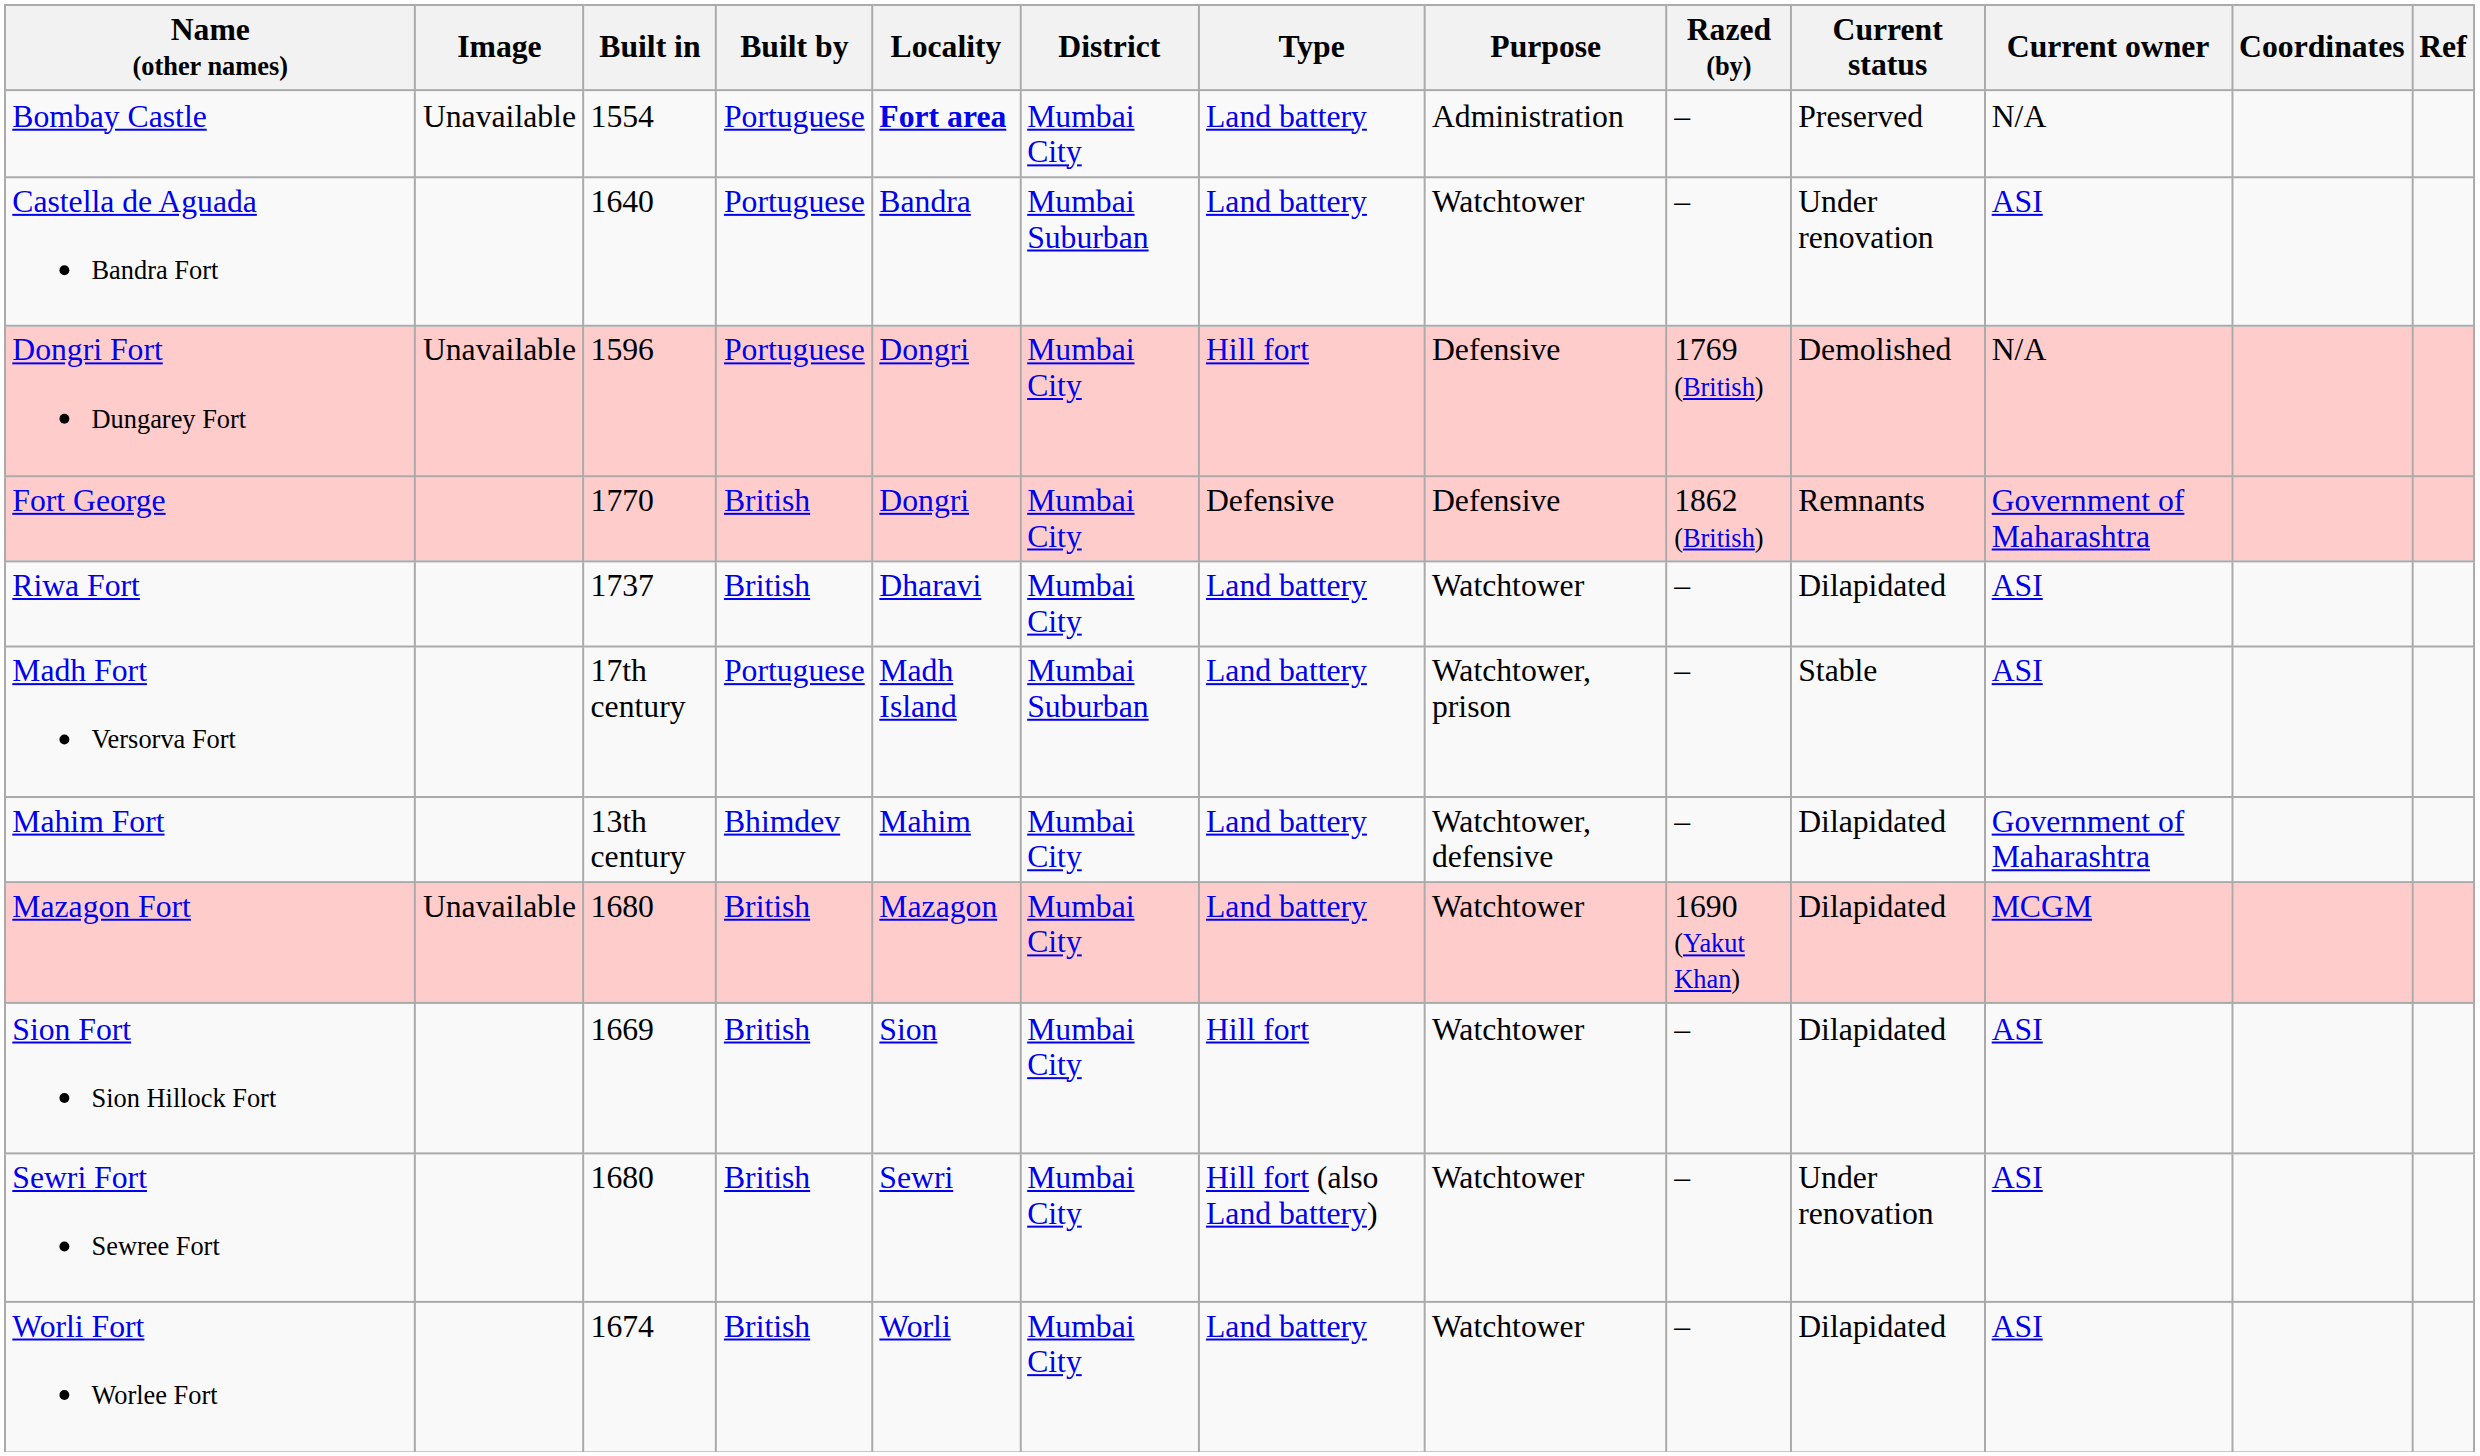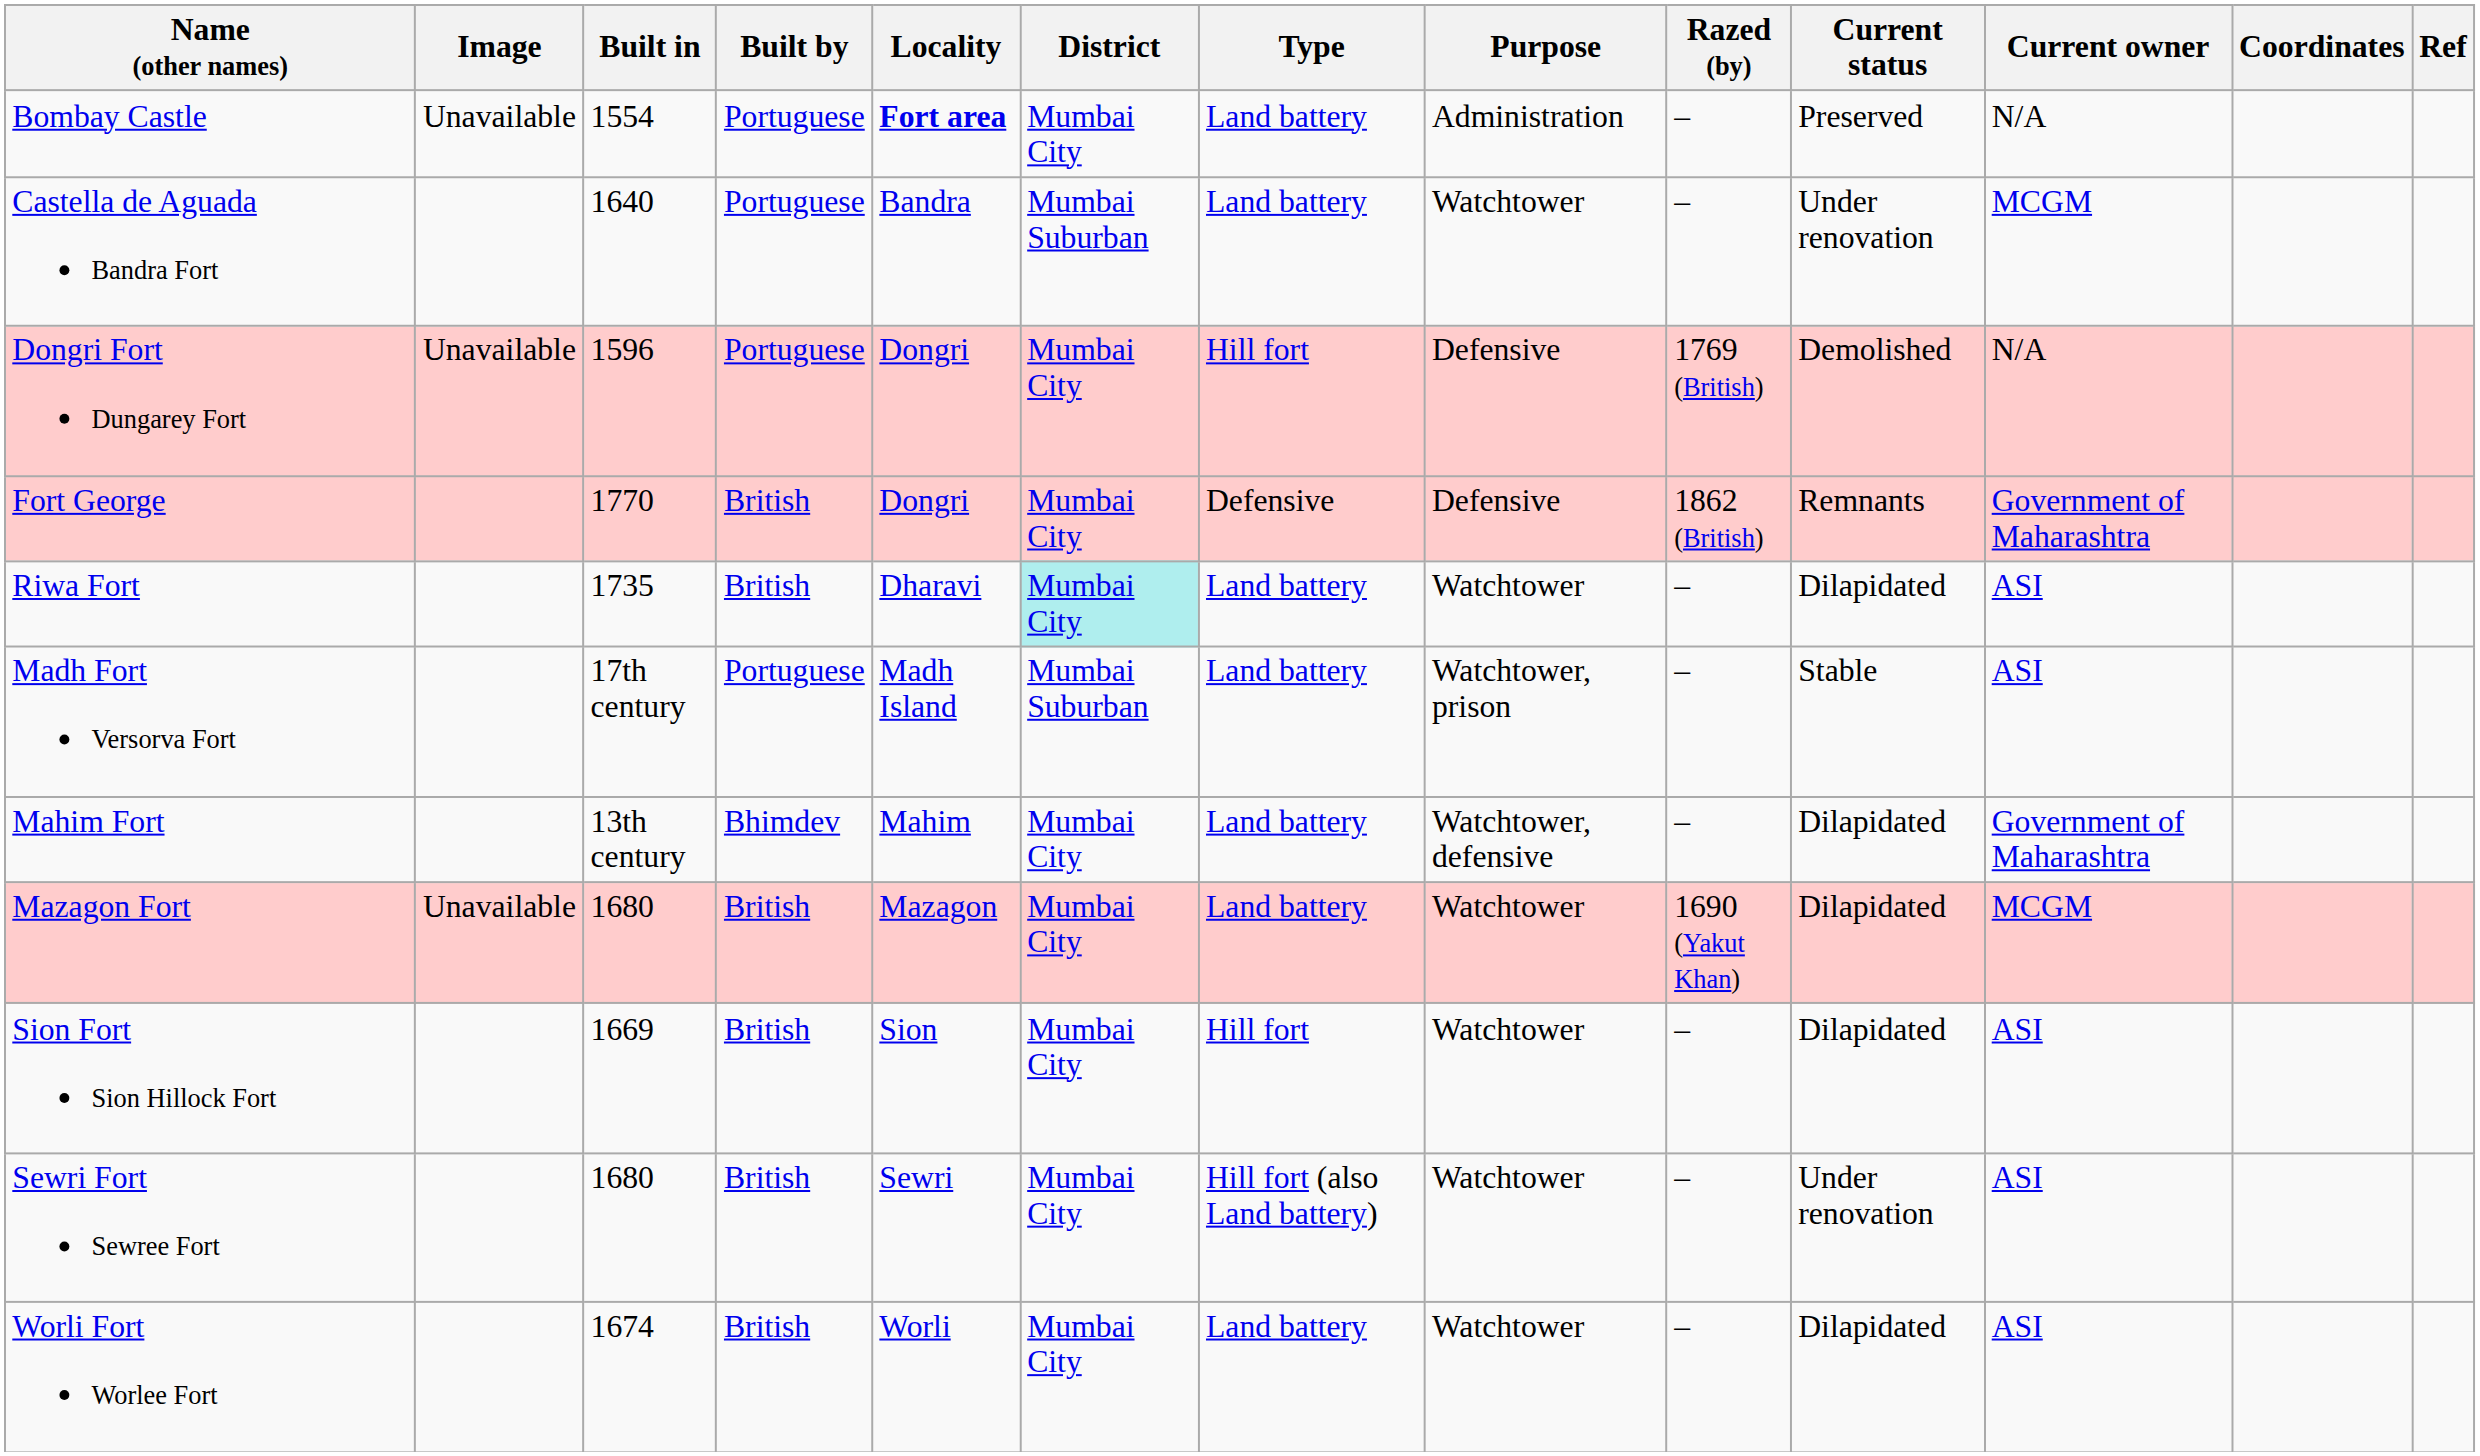 <table class="wikitable sortable" style="vertical-align:top">
 <tr>
 <th width="200">Name <br><small>(other names)</small></th>
 <th class="unsortable">Image</th>
 <th>Built in</th>
 <th>Built by</th>
 <th>Locality</th>
 <th>District</th>
 <th>Type</th>
 <th class="unsortable">Purpose</th>
 <th>Razed <br><small>(by)</small></th>
 <th>Current status</th>
 <th>Current owner</th>
 <th class="unsortable">Coordinates</th>
 <th class="unsortable">Ref</th>
 </tr>
 <tr style="vertical-align:top" class="vcard">
 <td class="fn org"><a href='#'>Bombay Castle</a><br></td>
 <td>Unavailable</td>
 <td>1554</td>
 <td><a href='#'>Portuguese</a></td>
 <td><strong><a href='#'>Fort area</a></strong></td>
 <td><a href='#'>Mumbai City</a></td>
 <td><a href='#'>Land battery</a></td>
 <td>Administration</td>
 <td>–</td>
 <td>Preserved</td>
 <td>N/A</td>
 <td></td>
 <td></td>
 </tr>
 <tr style="vertical-align:top" class="vcard">
 <td class="fn org"><a href='#'>Castella de Aguada</a><br><ul><li><small>Bandra Fort</small></li></ul></td>
 <td></td>
 <td>1640</td>
 <td><a href='#'>Portuguese</a></td>
 <td><a href='#'>Bandra</a></td>
 <td><a href='#'>Mumbai Suburban</a></td>
 <td><a href='#'>Land battery</a></td>
 <td>Watchtower</td>
 <td>–</td>
 <td>Under renovation</td>
-<td><a href='#'>ASI</a></td>
+<td><a href='#'>MCGM</a></td>
 <td></td>
 <td></td>
 </tr>
 <tr style="vertical-align:top;background-color:#fcc;" class="vcard">
 <td class="fn org"><a href='#'>Dongri Fort</a><br><ul><li><small>Dungarey Fort</small></li></ul></td>
 <td>Unavailable</td>
 <td>1596</td>
 <td><a href='#'>Portuguese</a></td>
 <td><a href='#'>Dongri</a></td>
 <td><a href='#'>Mumbai City</a></td>
 <td><a href='#'>Hill fort</a></td>
 <td>Defensive</td>
 <td>1769 <br><small>(<a href='#'>British</a>)</small></td>
 <td>Demolished</td>
 <td>N/A</td>
 <td></td>
 <td></td>
 </tr>
 <tr style="vertical-align:top;background-color:#fcc;" class="vcard">
 <td class="fn org"><a href='#'>Fort George</a></td>
 <td></td>
 <td>1770</td>
 <td><a href='#'>British</a></td>
 <td><a href='#'>Dongri</a></td>
 <td><a href='#'>Mumbai City</a></td>
 <td>Defensive</td>
 <td>Defensive</td>
 <td>1862 <br><small>(<a href='#'>British</a>)</small></td>
 <td>Remnants</td>
 <td><a href='#'>Government of Maharashtra</a></td>
 <td></td>
 <td></td>
 </tr>
 <tr style="vertical-align:top" class="vcard">
 <td class="fn org"><a href='#'>Riwa Fort</a><br></td>
 <td></td>
-<td>1737</td>
+<td>1735</td>
 <td><a href='#'>British</a></td>
 <td><a href='#'>Dharavi</a></td>
-<td><a href='#'>Mumbai City</a></td>
+<td style="background: paleturquoise;"><a href='#'>Mumbai City</a></td>
 <td><a href='#'>Land battery</a></td>
 <td>Watchtower</td>
 <td>–</td>
 <td>Dilapidated</td>
 <td><a href='#'>ASI</a></td>
 <td></td>
 <td></td>
 </tr>
 <tr style="vertical-align:top" class="vcard">
 <td class="fn org"><a href='#'>Madh Fort</a><br><ul><li><small>Versorva Fort </small></li></ul></td>
 <td></td>
 <td>17th century</td>
 <td><a href='#'>Portuguese</a></td>
 <td><a href='#'>Madh Island</a></td>
 <td><a href='#'>Mumbai Suburban</a></td>
 <td><a href='#'>Land battery</a></td>
 <td>Watchtower, prison</td>
 <td>–</td>
 <td>Stable</td>
 <td><a href='#'>ASI</a></td>
 <td></td>
 <td></td>
 </tr>
 <tr style="vertical-align:top" class="vcard">
 <td class="fn org"><a href='#'>Mahim Fort</a></td>
 <td></td>
 <td>13th century</td>
 <td><a href='#'>Bhimdev</a></td>
 <td><a href='#'>Mahim</a></td>
 <td><a href='#'>Mumbai City</a></td>
 <td><a href='#'>Land battery</a></td>
 <td>Watchtower, defensive</td>
 <td>–</td>
 <td>Dilapidated</td>
 <td><a href='#'>Government of Maharashtra</a></td>
 <td></td>
 <td></td>
 </tr>
 <tr style="vertical-align:top;background-color:#fcc;" class="vcard">
 <td class="fn org"><a href='#'>Mazagon Fort</a></td>
 <td>Unavailable</td>
 <td>1680</td>
 <td><a href='#'>British</a></td>
 <td><a href='#'>Mazagon</a></td>
 <td><a href='#'>Mumbai City</a></td>
 <td><a href='#'>Land battery</a></td>
 <td>Watchtower</td>
 <td>1690 <br><small>(<a href='#'>Yakut Khan</a>)</small></td>
 <td>Dilapidated</td>
 <td><a href='#'>MCGM</a></td>
 <td></td>
 <td></td>
 </tr>
 <tr style="vertical-align:top" class="vcard">
 <td class="fn org"><a href='#'>Sion Fort</a><br><ul><li><small>Sion Hillock Fort</small></li></ul></td>
 <td></td>
 <td>1669</td>
 <td><a href='#'>British</a></td>
 <td><a href='#'>Sion</a></td>
 <td><a href='#'>Mumbai City</a></td>
 <td><a href='#'>Hill fort</a></td>
 <td>Watchtower</td>
 <td>–</td>
 <td>Dilapidated</td>
 <td><a href='#'>ASI</a></td>
 <td></td>
 <td></td>
 </tr>
 <tr style="vertical-align:top" class="vcard">
 <td class="fn org"><a href='#'>Sewri Fort</a><br><ul><li><small>Sewree Fort</small></li></ul></td>
 <td></td>
 <td>1680</td>
 <td><a href='#'>British</a></td>
 <td><a href='#'>Sewri</a></td>
 <td><a href='#'>Mumbai City</a></td>
 <td><a href='#'>Hill fort</a> (also <a href='#'>Land battery</a>)</td>
 <td>Watchtower</td>
 <td>–</td>
 <td>Under renovation</td>
 <td><a href='#'>ASI</a></td>
 <td></td>
 <td></td>
 </tr>
 <tr style="vertical-align:top" class="vcard">
 <td class="fn org"><a href='#'>Worli Fort</a><br><ul><li><small>Worlee Fort</small></li></ul></td>
 <td></td>
 <td>1674</td>
 <td><a href='#'>British</a></td>
 <td><a href='#'>Worli</a></td>
 <td><a href='#'>Mumbai City</a></td>
 <td><a href='#'>Land battery</a></td>
 <td>Watchtower</td>
 <td>–</td>
 <td>Dilapidated</td>
 <td><a href='#'>ASI</a></td>
 <td></td>
 <td></td>
 </tr>
 </table>
